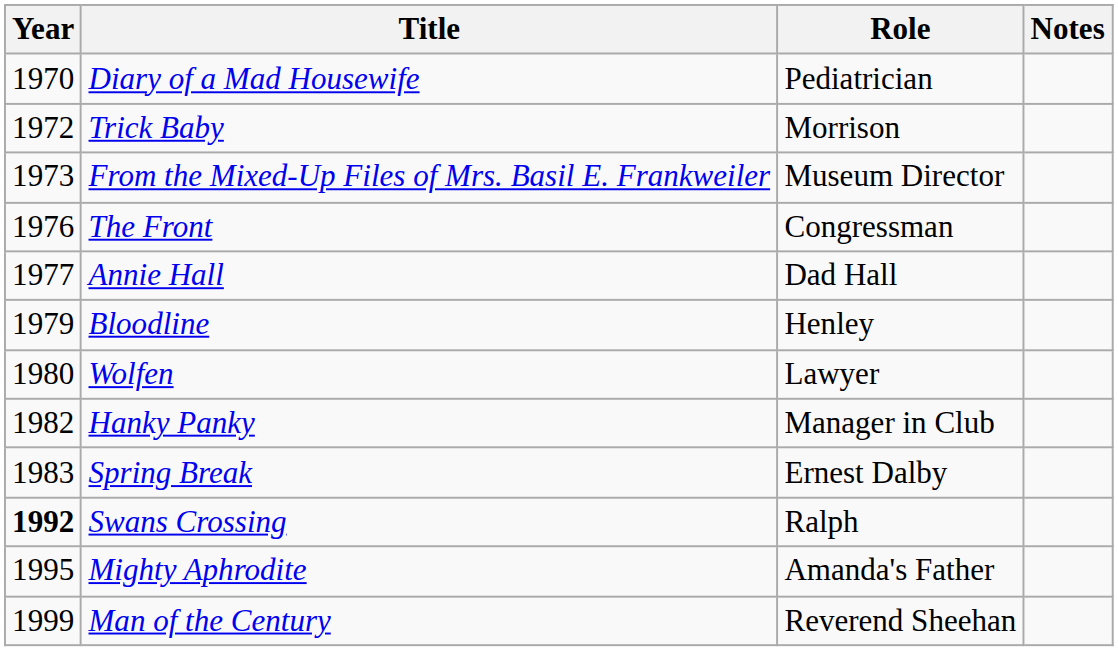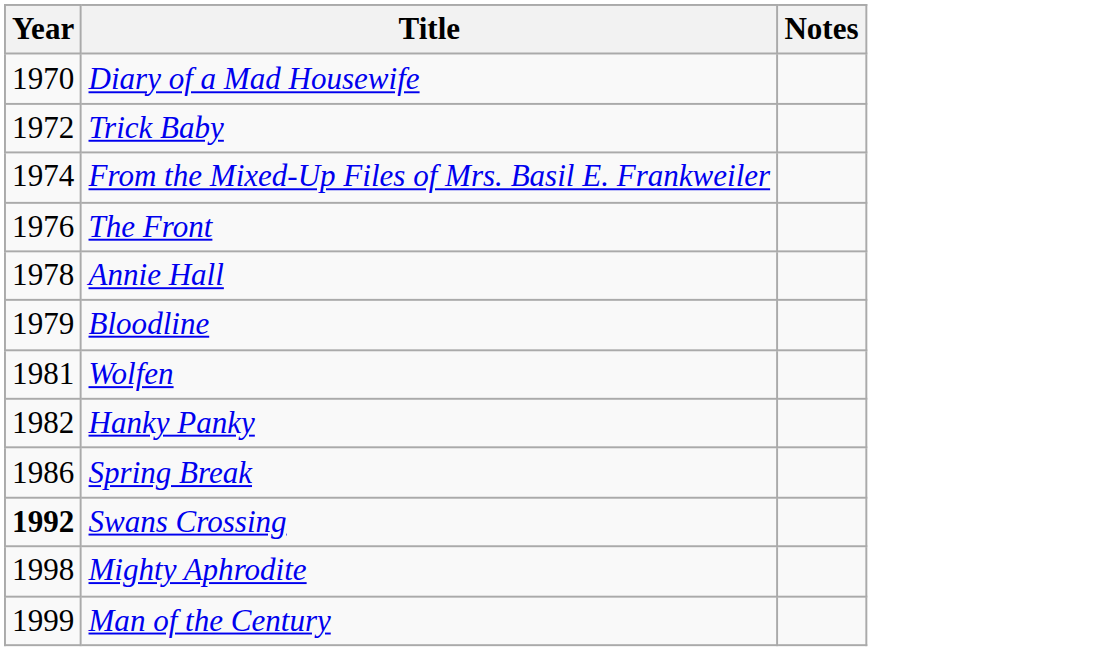 <table class="wikitable sortable">
 <tr>
 <th>Year</th>
 <th>Title</th>
-<th>Role</th>
 <th class="unsortable">Notes</th>
 </tr>
 <tr>
 <td>1970</td>
 <td><em><a href='#'>Diary of a Mad Housewife</a></em></td>
-<td>Pediatrician</td>
 <td></td>
 </tr>
 <tr>
 <td>1972</td>
 <td><em><a href='#'>Trick Baby</a></em></td>
-<td>Morrison</td>
 <td></td>
 </tr>
 <tr>
-<td>1973</td>
+<td>1974</td>
 <td><em><a href='#'>From the Mixed-Up Files of Mrs. Basil E. Frankweiler</a></em></td>
-<td>Museum Director</td>
 <td></td>
 </tr>
 <tr>
 <td>1976</td>
 <td><em><a href='#'>The Front</a></em></td>
-<td>Congressman</td>
 <td></td>
 </tr>
 <tr>
-<td>1977</td>
+<td>1978</td>
 <td><em><a href='#'>Annie Hall</a></em></td>
-<td>Dad Hall</td>
 <td></td>
 </tr>
 <tr>
 <td>1979</td>
 <td><em><a href='#'>Bloodline</a></em></td>
-<td>Henley</td>
 <td></td>
 </tr>
 <tr>
-<td>1980</td>
+<td>1981</td>
 <td><em><a href='#'>Wolfen</a></em></td>
-<td>Lawyer</td>
 <td></td>
 </tr>
 <tr>
 <td>1982</td>
 <td><em><a href='#'>Hanky Panky</a></em></td>
-<td>Manager in Club</td>
 <td></td>
 </tr>
 <tr>
-<td>1983</td>
+<td>1986</td>
 <td><em><a href='#'>Spring Break</a></em></td>
-<td>Ernest Dalby</td>
 <td></td>
 </tr>
 <tr>
 <td><strong>1992</strong></td>
 <td><em><a href='#'>Swans Crossing</a></em></td>
-<td>Ralph</td>
 <td></td>
 </tr>
 <tr>
-<td>1995</td>
+<td>1998</td>
 <td><em><a href='#'>Mighty Aphrodite</a></em></td>
-<td>Amanda's Father</td>
 <td></td>
 </tr>
 <tr>
 <td>1999</td>
 <td><em><a href='#'>Man of the Century</a></em></td>
-<td>Reverend Sheehan</td>
 <td></td>
 </tr>
 </table>
